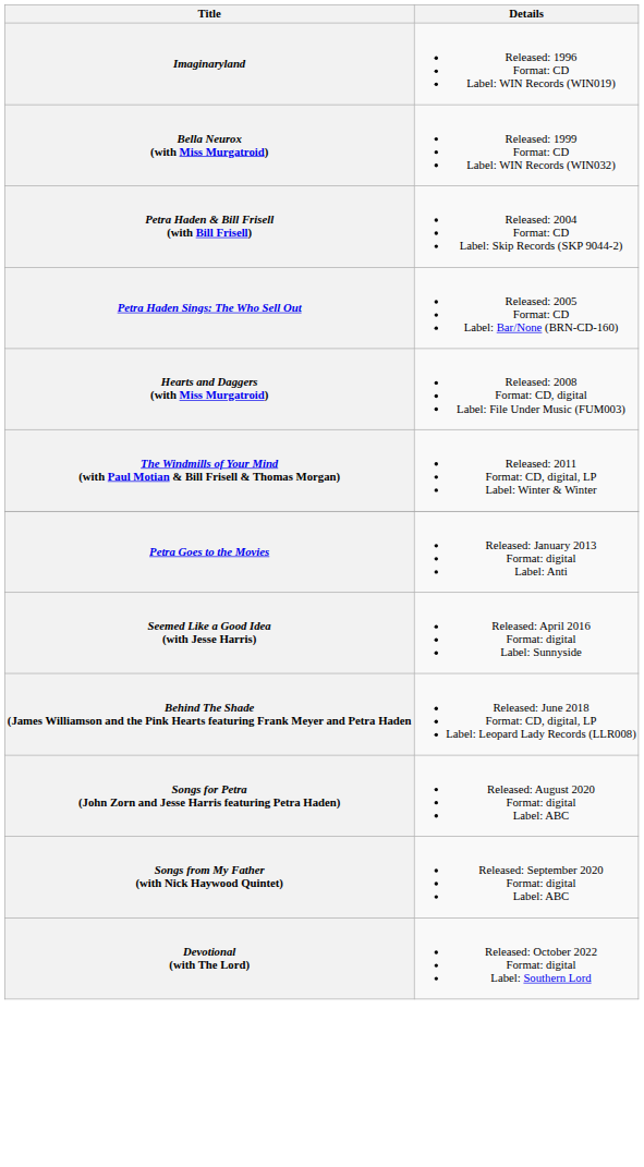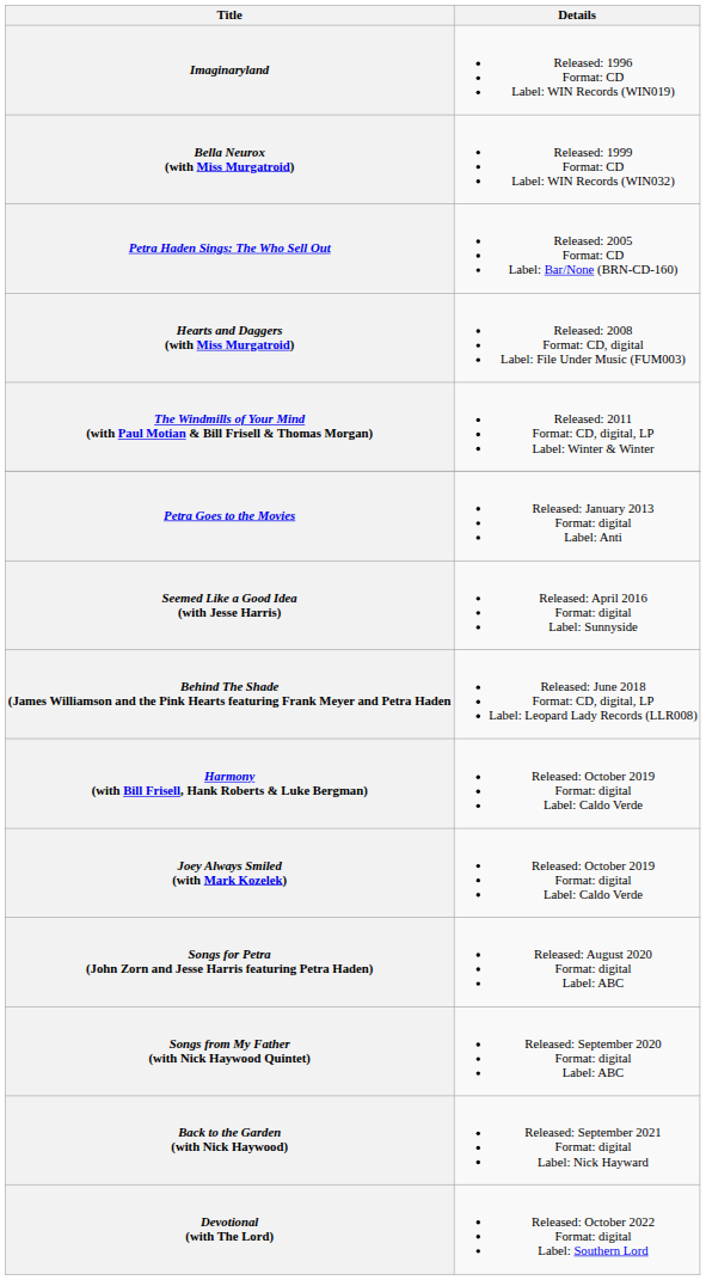 <table class="wikitable plainrowheaders" style="text-align:center;" border="1">
 <tr>
 <th>Title</th>
 <th>Details</th>
 </tr>
 <tr>
 <th scope="row"><em>Imaginaryland</em></th>
 <td><br><ul><li>Released: 1996</li><li>Format: CD</li><li>Label: WIN Records (WIN019)</li></ul></td>
 </tr>
 <tr>
 <th scope="row"><em>Bella Neurox</em> <br> (with <a href='#'>Miss Murgatroid</a>)</th>
 <td><br><ul><li>Released: 1999</li><li>Format: CD</li><li>Label: WIN Records (WIN032)</li></ul></td>
-</tr>
-<tr>
-<th scope="row"><em>Petra Haden & Bill Frisell</em> <br> (with <a href='#'>Bill Frisell</a>)</th>
-<td><br><ul><li>Released: 2004</li><li>Format: CD</li><li>Label: Skip Records (SKP 9044-2)</li></ul></td>
 </tr>
 <tr>
 <th scope="row"><em><a href='#'>Petra Haden Sings: The Who Sell Out</a></em></th>
 <td><br><ul><li>Released: 2005</li><li>Format: CD</li><li>Label: <a href='#'>Bar/None</a> (BRN-CD-160)</li></ul></td>
 </tr>
 <tr>
 <th scope="row"><em>Hearts and Daggers</em> <br> (with <a href='#'>Miss Murgatroid</a>)</th>
 <td><br><ul><li>Released: 2008</li><li>Format: CD, digital</li><li>Label: File Under Music (FUM003)</li></ul></td>
 </tr>
 <tr>
 <th scope="row"><em><a href='#'>The Windmills of Your Mind</a></em> <br> (with <a href='#'>Paul Motian</a> & Bill Frisell & Thomas Morgan)</th>
 <td><br><ul><li>Released: 2011</li><li>Format: CD, digital, LP</li><li>Label: Winter & Winter</li></ul></td>
 </tr>
 <tr>
 </tr>
 <tr>
 <th scope="row"><em><a href='#'>Petra Goes to the Movies</a></em></th>
 <td><br><ul><li>Released: January 2013</li><li>Format: digital</li><li>Label: Anti</li></ul></td>
 </tr>
 <tr>
 <th scope="row"><em>Seemed Like a Good Idea</em> <br> (with Jesse Harris)</th>
 <td><br><ul><li>Released: April 2016</li><li>Format: digital</li><li>Label: Sunnyside</li></ul></td>
 </tr>
 <tr>
 <th scope="row"><em>Behind The Shade</em> <br> (James Williamson and the Pink Hearts featuring Frank Meyer and Petra Haden</th>
 <td><br><ul><li>Released: June 2018</li><li>Format: CD, digital, LP</li><li>Label: Leopard Lady Records (LLR008)</li></ul></td>
 </tr>
 <tr>
+<th scope="row"><em><a href='#'>Harmony</a></em> <br> (with <a href='#'>Bill Frisell</a>, Hank Roberts & Luke Bergman)</th>
+<td><br><ul><li>Released: October 2019</li><li>Format: digital</li><li>Label: Caldo Verde</li></ul></td>
+</tr>
+<tr>
+<th scope="row"><em>Joey Always Smiled</em> <br> (with <a href='#'>Mark Kozelek</a>)</th>
+<td><br><ul><li>Released: October 2019</li><li>Format: digital</li><li>Label: Caldo Verde</li></ul></td>
+</tr>
+<tr>
 <th scope="row"><em>Songs for Petra</em> <br> (John Zorn and Jesse Harris featuring Petra Haden)</th>
 <td><br><ul><li>Released: August 2020</li><li>Format: digital</li><li>Label: ABC</li></ul></td>
 </tr>
 <tr>
 <th scope="row"><em>Songs from My Father</em> <br> (with Nick Haywood Quintet)</th>
 <td><br><ul><li>Released: September 2020</li><li>Format: digital</li><li>Label: ABC</li></ul></td>
 </tr>
 <tr>
+<th scope="row"><em>Back to the Garden</em> <br> (with Nick Haywood)</th>
+<td><br><ul><li>Released: September 2021</li><li>Format: digital</li><li>Label: Nick Hayward</li></ul></td>
+</tr>
+<tr>
 <th scope="row"><em>Devotional</em> <br> (with The Lord)</th>
 <td><br><ul><li>Released: October 2022</li><li>Format: digital</li><li>Label: <a href='#'>Southern Lord</a></li></ul></td>
 </tr>
 </table>
